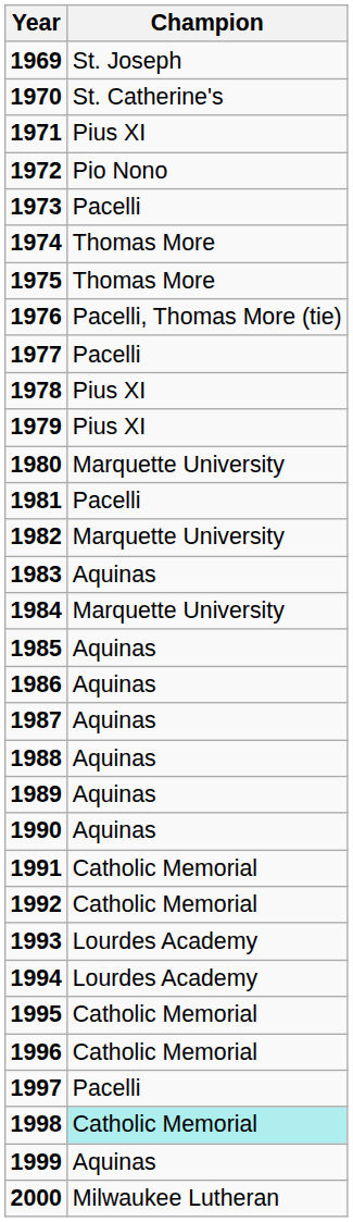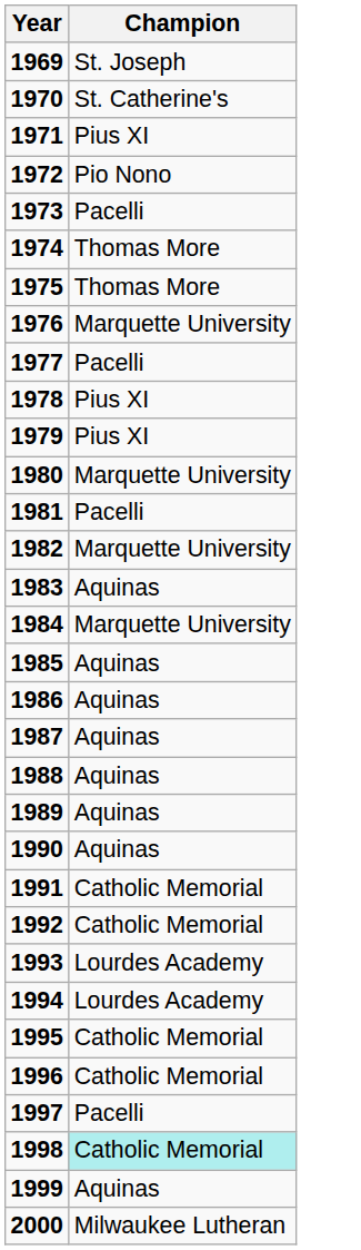 <table class="wikitable mw-collapsible mw-collapsed">
 <tr>
 <th>Year</th>
 <th>Champion</th>
 </tr>
 <tr>
 <td><strong>1969</strong></td>
 <td>St. Joseph</td>
 </tr>
 <tr>
 <td><strong>1970</strong></td>
 <td>St. Catherine's</td>
 </tr>
 <tr>
 <td><strong>1971</strong></td>
 <td>Pius XI</td>
 </tr>
 <tr>
 <td><strong>1972</strong></td>
 <td>Pio Nono</td>
 </tr>
 <tr>
 <td><strong>1973</strong></td>
 <td>Pacelli</td>
 </tr>
 <tr>
 <td><strong>1974</strong></td>
 <td>Thomas More</td>
 </tr>
 <tr>
 <td><strong>1975</strong></td>
 <td>Thomas More</td>
 </tr>
 <tr>
 <td><strong>1976</strong></td>
-<td>Pacelli, Thomas More (tie)</td>
+<td>Marquette University</td>
 </tr>
 <tr>
 <td><strong>1977</strong></td>
 <td>Pacelli</td>
 </tr>
 <tr>
 <td><strong>1978</strong></td>
 <td>Pius XI</td>
 </tr>
 <tr>
 <td><strong>1979</strong></td>
 <td>Pius XI</td>
 </tr>
 <tr>
 <td><strong>1980</strong></td>
 <td>Marquette University</td>
 </tr>
 <tr>
 <td><strong>1981</strong></td>
 <td>Pacelli</td>
 </tr>
 <tr>
 <td><strong>1982</strong></td>
 <td>Marquette University</td>
 </tr>
 <tr>
 <td><strong>1983</strong></td>
 <td>Aquinas</td>
 </tr>
 <tr>
 <td><strong>1984</strong></td>
 <td>Marquette University</td>
 </tr>
 <tr>
 <td><strong>1985</strong></td>
 <td>Aquinas</td>
 </tr>
 <tr>
 <td><strong>1986</strong></td>
 <td>Aquinas</td>
 </tr>
 <tr>
 <td><strong>1987</strong></td>
 <td>Aquinas</td>
 </tr>
 <tr>
 <td><strong>1988</strong></td>
 <td>Aquinas</td>
 </tr>
 <tr>
 <td><strong>1989</strong></td>
 <td>Aquinas</td>
 </tr>
 <tr>
 <td><strong>1990</strong></td>
 <td>Aquinas</td>
 </tr>
 <tr>
 <td><strong>1991</strong></td>
 <td>Catholic Memorial</td>
 </tr>
 <tr>
 <td><strong>1992</strong></td>
 <td>Catholic Memorial</td>
 </tr>
 <tr>
 <td><strong>1993</strong></td>
 <td>Lourdes Academy</td>
 </tr>
 <tr>
 <td><strong>1994</strong></td>
 <td>Lourdes Academy</td>
 </tr>
 <tr>
 <td><strong>1995</strong></td>
 <td>Catholic Memorial</td>
 </tr>
 <tr>
 <td><strong>1996</strong></td>
 <td>Catholic Memorial</td>
 </tr>
 <tr>
 <td><strong>1997</strong></td>
 <td>Pacelli</td>
 </tr>
 <tr>
 <td><strong>1998</strong></td>
 <td style="background: paleturquoise;">Catholic Memorial</td>
 </tr>
 <tr>
 <td><strong>1999</strong></td>
 <td>Aquinas</td>
 </tr>
 <tr>
 <td><strong>2000</strong></td>
 <td>Milwaukee Lutheran</td>
 </tr>
 </table>
